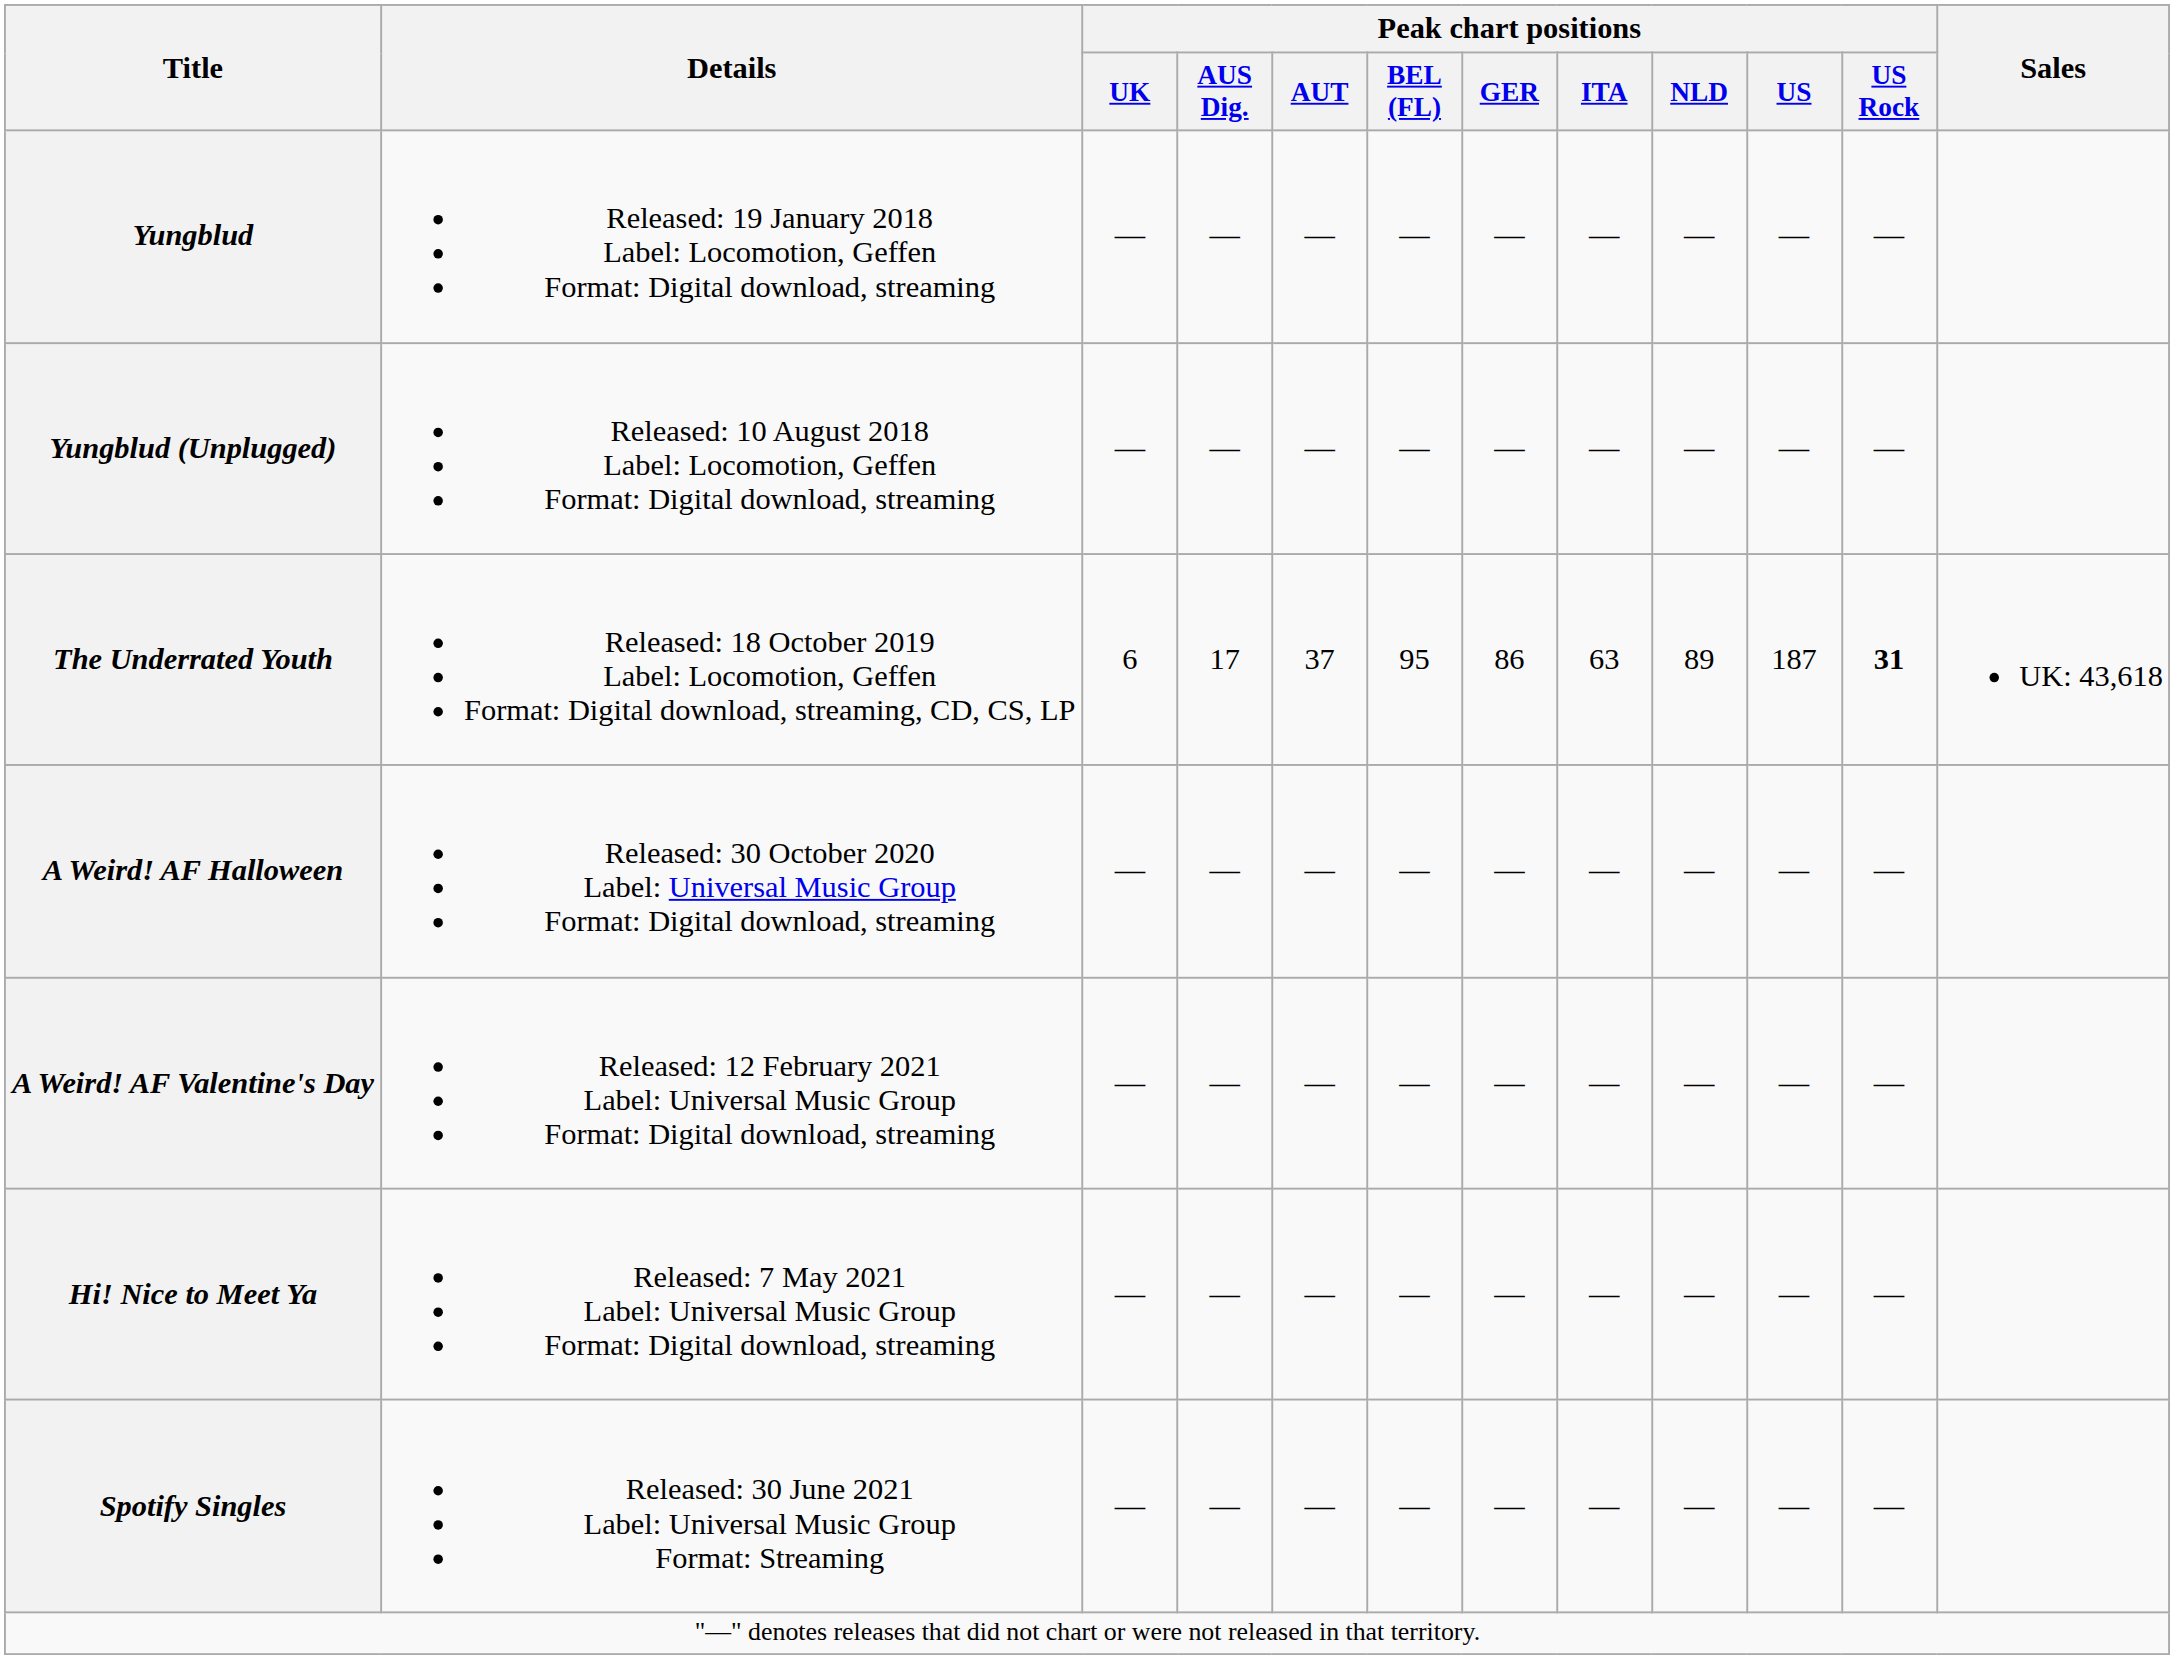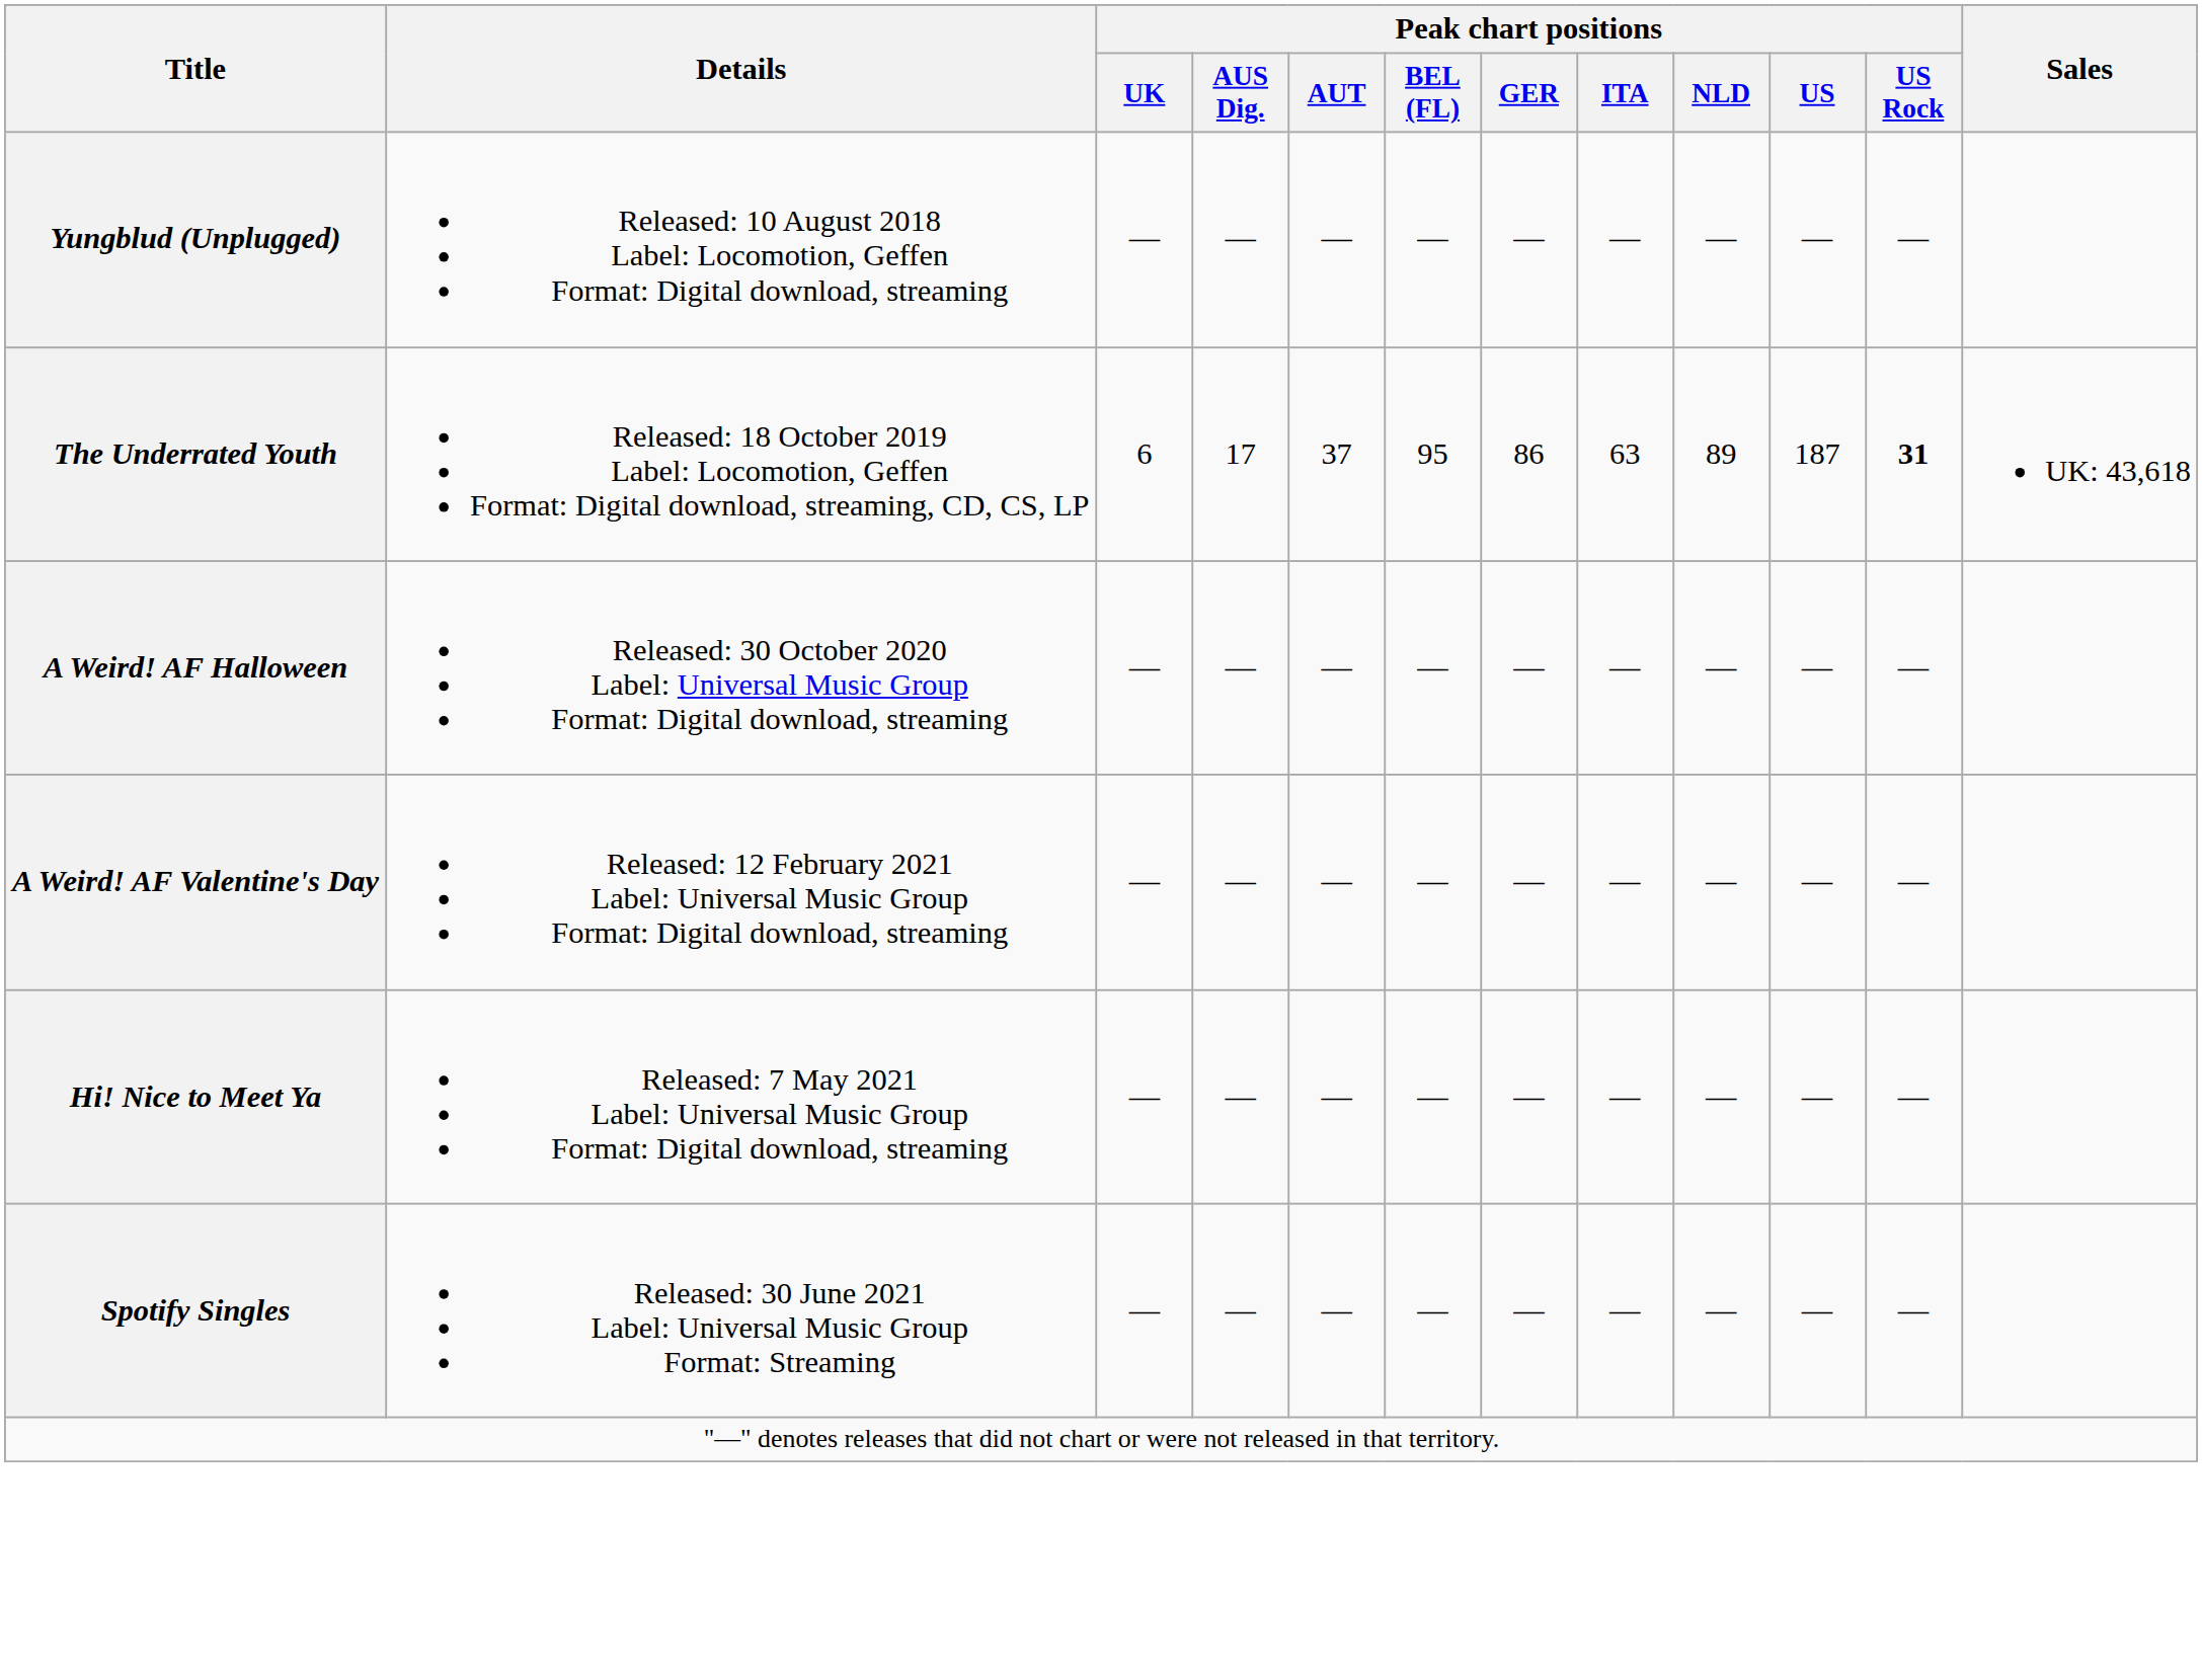 <table class="wikitable plainrowheaders" style="text-align:center;">
 <tr>
 <th scope="col" rowspan="2">Title</th>
 <th scope="col" rowspan="2">Details</th>
 <th scope="col" colspan="9">Peak chart positions</th>
 <th scope="col" rowspan="2">Sales</th>
 </tr>
 <tr>
 <th scope="col" style="width:3em;font-size:90%;"><a href='#'>UK</a><br></th>
 <th scope="col" style="width:3em;font-size:90%;"><a href='#'>AUS<br>Dig.</a><br></th>
 <th scope="col" style="width:3em;font-size:90%;"><a href='#'>AUT</a><br></th>
 <th scope="col" style="width:3em;font-size:90%;"><a href='#'>BEL<br>(FL)</a><br></th>
 <th scope="col" style="width:3em;font-size:90%;"><a href='#'>GER</a><br></th>
 <th scope="col" style="width:3em;font-size:90%;"><a href='#'>ITA</a><br></th>
 <th scope="col" style="width:3em;font-size:90%;"><a href='#'>NLD</a><br></th>
 <th scope="col" style="width:3em;font-size:90%;"><a href='#'>US</a><br></th>
 <th scope="col" style="width:3em;font-size:90%;"><a href='#'>US<br>Rock</a><br></th>
-</tr>
-<tr>
-<th scope="row"><em>Yungblud</em></th>
-<td><br><ul><li>Released: 19 January 2018</li><li>Label: Locomotion, Geffen</li><li>Format: Digital download, streaming</li></ul></td>
-<td>—</td>
-<td>—</td>
-<td>—</td>
-<td>—</td>
-<td>—</td>
-<td>—</td>
-<td>—</td>
-<td>—</td>
-<td>—</td>
-<td></td>
 </tr>
 <tr>
 <th scope="row"><em>Yungblud (Unplugged)</em></th>
 <td><br><ul><li>Released: 10 August 2018</li><li>Label: Locomotion, Geffen</li><li>Format: Digital download, streaming</li></ul></td>
 <td>—</td>
 <td>—</td>
 <td>—</td>
 <td>—</td>
 <td>—</td>
 <td>—</td>
 <td>—</td>
 <td>—</td>
 <td>—</td>
 <td></td>
 </tr>
 <tr>
 <th scope="row"><em>The Underrated Youth</em></th>
 <td><br><ul><li>Released: 18 October 2019</li><li>Label: Locomotion, Geffen</li><li>Format: Digital download, streaming, CD, CS, LP</li></ul></td>
 <td>6</td>
 <td>17</td>
 <td>37</td>
 <td>95</td>
 <td>86</td>
 <td>63</td>
 <td>89</td>
 <td>187</td>
 <td><strong>31</strong></td>
 <td><br><ul><li>UK: 43,618</li></ul></td>
 </tr>
 <tr>
 <th scope="row"><em>A Weird! AF Halloween</em></th>
 <td><br><ul><li>Released: 30 October 2020</li><li>Label: <a href='#'>Universal Music Group</a></li><li>Format: Digital download, streaming</li></ul></td>
 <td>—</td>
 <td>—</td>
 <td>—</td>
 <td>—</td>
 <td>—</td>
 <td>—</td>
 <td>—</td>
 <td>—</td>
 <td>—</td>
 <td></td>
 </tr>
 <tr>
 <th scope="row"><em>A Weird! AF Valentine's Day</em></th>
 <td><br><ul><li>Released: 12 February 2021</li><li>Label: Universal Music Group</li><li>Format: Digital download, streaming</li></ul></td>
 <td>—</td>
 <td>—</td>
 <td>—</td>
 <td>—</td>
 <td>—</td>
 <td>—</td>
 <td>—</td>
 <td>—</td>
 <td>—</td>
 <td></td>
 </tr>
 <tr>
 <th scope="row"><em>Hi! Nice to Meet Ya</em></th>
 <td><br><ul><li>Released: 7 May 2021</li><li>Label: Universal Music Group</li><li>Format: Digital download, streaming</li></ul></td>
 <td>—</td>
 <td>—</td>
 <td>—</td>
 <td>—</td>
 <td>—</td>
 <td>—</td>
 <td>—</td>
 <td>—</td>
 <td>—</td>
 <td></td>
 </tr>
 <tr>
 <th scope="row"><em>Spotify Singles</em></th>
 <td><br><ul><li>Released: 30 June 2021</li><li>Label: Universal Music Group</li><li>Format: Streaming</li></ul></td>
 <td>—</td>
 <td>—</td>
 <td>—</td>
 <td>—</td>
 <td>—</td>
 <td>—</td>
 <td>—</td>
 <td>—</td>
 <td>—</td>
 <td></td>
 </tr>
 <tr>
 <td colspan="12" style="font-size:85%;">"—" denotes releases that did not chart or were not released in that territory.</td>
 </tr>
 </table>
